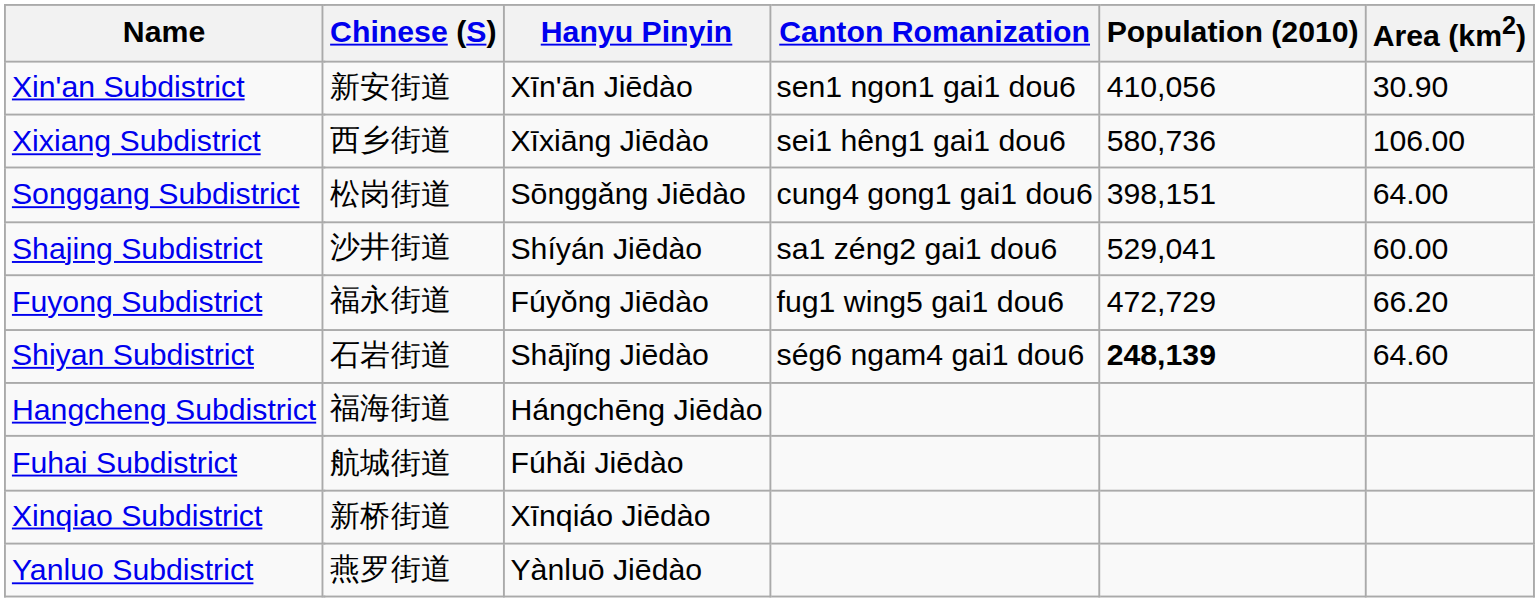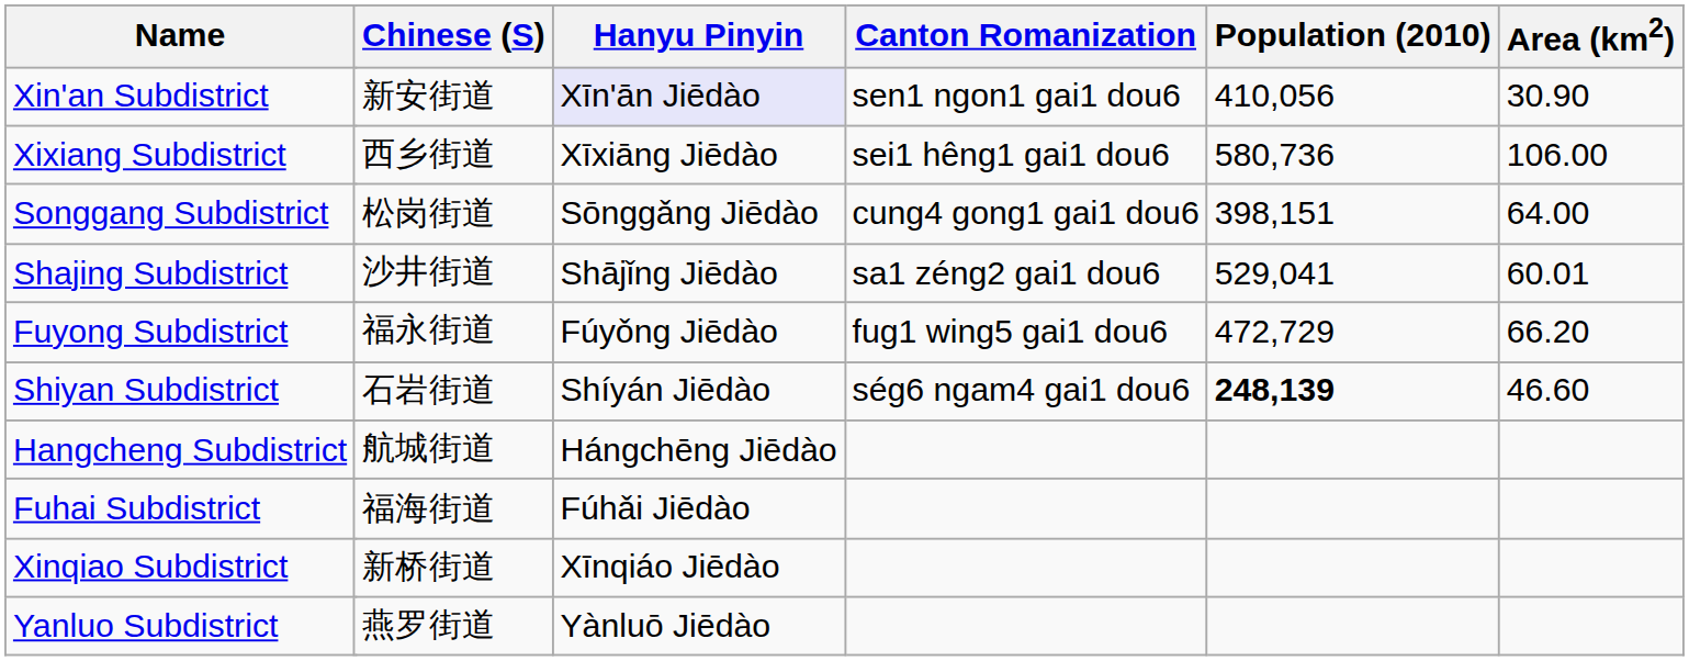 <table class="wikitable">
 <tr>
 <th colspan="2">Name</th>
 <th><a href='#'>Chinese</a> (<a href='#'>S</a>)</th>
 <th><a href='#'>Hanyu Pinyin</a></th>
 <th><a href='#'>Canton Romanization</a></th>
 <th>Population (2010)</th>
 <th>Area (km<sup>2</sup>)</th>
 </tr>
 <tr>
 <td colspan="2"><a href='#'>Xin'an Subdistrict</a></td>
 <td>新安街道</td>
-<td>Xīn'ān Jiēdào</td>
+<td style="background: lavender;">Xīn'ān Jiēdào</td>
 <td>sen1 ngon1 gai1 dou6</td>
 <td>410,056</td>
 <td>30.90</td>
 </tr>
 <tr>
 <td colspan="2"><a href='#'>Xixiang Subdistrict</a></td>
 <td>西乡街道</td>
 <td>Xīxiāng Jiēdào</td>
 <td>sei1 hêng1 gai1 dou6</td>
 <td>580,736</td>
 <td>106.00</td>
 </tr>
 <tr>
 <td colspan="2"><a href='#'>Songgang Subdistrict</a></td>
 <td>松岗街道</td>
 <td>Sōnggǎng Jiēdào</td>
 <td>cung4 gong1 gai1 dou6</td>
 <td>398,151</td>
 <td>64.00</td>
 </tr>
 <tr>
 <td colspan="2"><a href='#'>Shajing Subdistrict</a></td>
 <td>沙井街道</td>
-<td>Shíyán Jiēdào</td>
+<td>Shājǐng Jiēdào</td>
 <td>sa1 zéng2 gai1 dou6</td>
 <td>529,041</td>
-<td>60.00</td>
+<td>60.01</td>
 </tr>
 <tr>
 <td colspan="2"><a href='#'>Fuyong Subdistrict</a></td>
 <td>福永街道</td>
 <td>Fúyǒng Jiēdào</td>
 <td>fug1 wing5 gai1 dou6</td>
 <td>472,729</td>
 <td>66.20</td>
 </tr>
 <tr>
 <td colspan="2"><a href='#'>Shiyan Subdistrict</a></td>
 <td>石岩街道</td>
-<td>Shājǐng Jiēdào</td>
+<td>Shíyán Jiēdào</td>
 <td>ség6 ngam4 gai1 dou6</td>
 <td><strong>248,139</strong></td>
-<td>64.60</td>
+<td>46.60</td>
 </tr>
 <tr>
 <td colspan="2"><a href='#'>Hangcheng Subdistrict</a></td>
-<td>福海街道</td>
+<td>航城街道</td>
 <td>Hángchēng Jiēdào</td>
 <td></td>
 <td></td>
 <td></td>
 </tr>
 <tr>
 <td colspan="2"><a href='#'>Fuhai Subdistrict</a></td>
-<td>航城街道</td>
+<td>福海街道</td>
 <td>Fúhǎi Jiēdào</td>
 <td></td>
 <td></td>
 <td></td>
 </tr>
 <tr>
 <td colspan="2"><a href='#'>Xinqiao Subdistrict</a></td>
 <td>新桥街道</td>
 <td>Xīnqiáo Jiēdào</td>
 <td></td>
 <td></td>
 <td></td>
 </tr>
 <tr>
 <td colspan="2"><a href='#'>Yanluo Subdistrict</a></td>
 <td>燕罗街道</td>
 <td>Yànluō Jiēdào</td>
 <td></td>
 <td></td>
 <td></td>
 </tr>
 </table>
